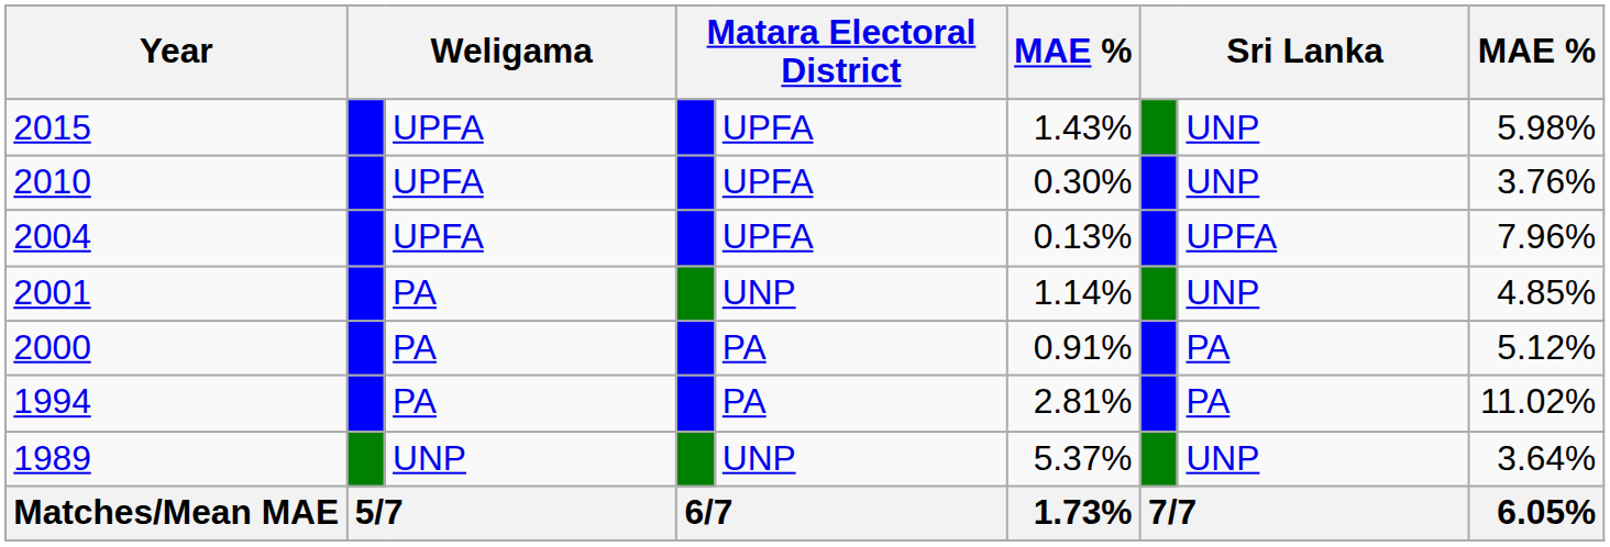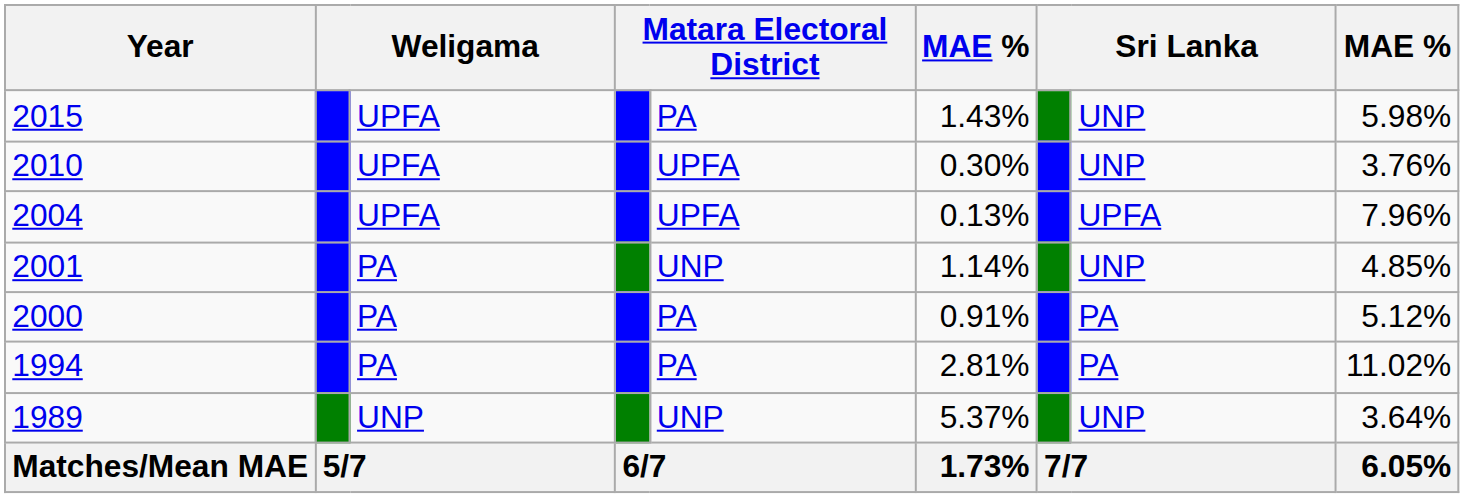 <table class="wikitable">
 <tr>
 <th>Year</th>
 <th colspan="2" width="144px">Weligama</th>
 <th colspan="2" width="144px"><a href='#'>Matara Electoral District</a></th>
 <th><a href='#'>MAE</a> %</th>
 <th colspan="2" width="144px">Sri Lanka</th>
 <th>MAE %</th>
 </tr>
 <tr>
 <td><a href='#'>2015</a></td>
 <td style="background-color:blue;" width="10px"></td>
 <td style="text-align:left;"><a href='#'>UPFA</a></td>
 <td style="background-color:blue;" width="10px"></td>
-<td style="text-align:left;"><a href='#'>UPFA</a></td>
+<td style="text-align:left;"><a href='#'>PA</a></td>
 <td style="text-align:right;">1.43%</td>
 <td style="background-color:green;" width="10px"></td>
 <td style="text-align:left;"><a href='#'>UNP</a></td>
 <td style="text-align:right;">5.98%</td>
 </tr>
 <tr>
 <td><a href='#'>2010</a></td>
 <td style="background-color:blue;" width="10px"></td>
 <td style="text-align:left;"><a href='#'>UPFA</a></td>
 <td style="background-color:blue;" width="10px"></td>
 <td style="text-align:left;"><a href='#'>UPFA</a></td>
 <td style="text-align:right;">0.30%</td>
 <td style="background-color:blue;" width="10px"></td>
 <td style="text-align:left;"><a href='#'>UNP</a></td>
 <td style="text-align:right;">3.76%</td>
 </tr>
 <tr>
 <td><a href='#'>2004</a></td>
 <td style="background-color:blue;" width="10px"></td>
 <td style="text-align:left;"><a href='#'>UPFA</a></td>
 <td style="background-color:blue;" width="10px"></td>
 <td style="text-align:left;"><a href='#'>UPFA</a></td>
 <td style="text-align:right;">0.13%</td>
 <td style="background-color:blue;" width="10px"></td>
 <td style="text-align:left;"><a href='#'>UPFA</a></td>
 <td style="text-align:right;">7.96%</td>
 </tr>
 <tr>
 <td><a href='#'>2001</a></td>
 <td style="background-color:blue;" width="10px"></td>
 <td style="text-align:left;"><a href='#'>PA</a></td>
 <td style="background-color:green;" width="10px"></td>
 <td style="text-align:left;"><a href='#'>UNP</a></td>
 <td style="text-align:right;">1.14%</td>
 <td style="background-color:green;" width="10px"></td>
 <td style="text-align:left;"><a href='#'>UNP</a></td>
 <td style="text-align:right;">4.85%</td>
 </tr>
 <tr>
 <td><a href='#'>2000</a></td>
 <td style="background-color:blue;" width="10px"></td>
 <td style="text-align:left;"><a href='#'>PA</a></td>
 <td style="background-color:blue;" width="10px"></td>
 <td style="text-align:left;"><a href='#'>PA</a></td>
 <td style="text-align:right;">0.91%</td>
 <td style="background-color:blue;" width="10px"></td>
 <td style="text-align:left;"><a href='#'>PA</a></td>
 <td style="text-align:right;">5.12%</td>
 </tr>
 <tr>
 <td><a href='#'>1994</a></td>
 <td style="background-color:blue;" width="10px"></td>
 <td style="text-align:left;"><a href='#'>PA</a></td>
 <td style="background-color:blue;" width="10px"></td>
 <td style="text-align:left;"><a href='#'>PA</a></td>
 <td style="text-align:right;">2.81%</td>
 <td style="background-color:blue;" width="10px"></td>
 <td style="text-align:left;"><a href='#'>PA</a></td>
 <td style="text-align:right;">11.02%</td>
 </tr>
 <tr>
 <td><a href='#'>1989</a></td>
 <td style="background-color:green;" width="10px"></td>
 <td style="text-align:left;"><a href='#'>UNP</a></td>
 <td style="background-color:green;" width="10px"></td>
 <td style="text-align:left;"><a href='#'>UNP</a></td>
 <td style="text-align:right;">5.37%</td>
 <td style="background-color:green;" width="10px"></td>
 <td style="text-align:left;"><a href='#'>UNP</a></td>
 <td style="text-align:right;">3.64%</td>
 </tr>
 <tr>
 <th>Matches/Mean MAE</th>
 <th style="text-align:left;"colspan="2" width="144px">5/7</th>
 <th style="text-align:left;"colspan="2" width="144px">6/7</th>
 <th style="text-align:right;">1.73%</th>
 <th style="text-align:left;"colspan="2" width="144px">7/7</th>
 <th style="text-align:right;">6.05%</th>
 </tr>
 </table>
